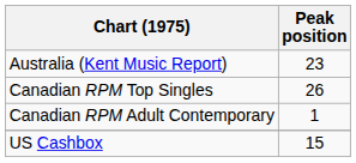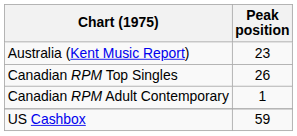 <table class="wikitable sortable">
 <tr>
 <th>Chart (1975)</th>
 <th>Peak<br>position</th>
 </tr>
 <tr>
 <td>Australia (<a href='#'>Kent Music Report</a>)</td>
 <td style="text-align:center;">23</td>
 </tr>
 <tr>
 <td>Canadian <em>RPM</em> Top Singles</td>
 <td style="text-align:center;">26</td>
 </tr>
 <tr>
 <td>Canadian <em>RPM</em> Adult Contemporary </td>
 <td style="text-align:center;">1</td>
 </tr>
 <tr>
 </tr>
 <tr>
 </tr>
 <tr>
 </tr>
 <tr>
 </tr>
 <tr>
 <td>US <a href='#'>Cashbox</a></td>
-<td style="text-align:center;">15</td>
+<td style="text-align:center;">59</td>
 </tr>
 </table>
